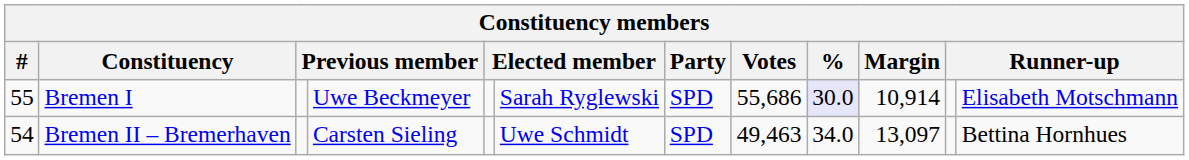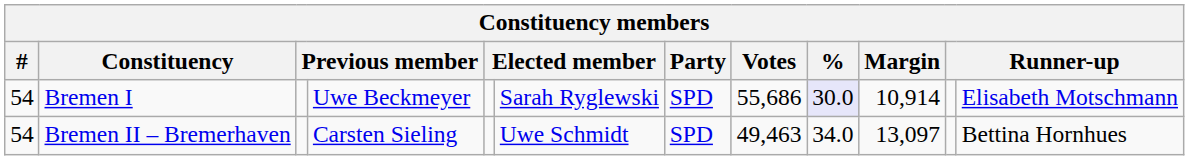 <table class="wikitable sortable" style="text-align:right">
 <tr>
 <th colspan="12">Constituency members</th>
 </tr>
 <tr>
 <th>#</th>
 <th>Constituency</th>
 <th colspan="2">Previous member</th>
 <th colspan="2">Elected member</th>
 <th>Party</th>
 <th>Votes</th>
 <th>%</th>
 <th>Margin</th>
 <th colspan="2">Runner-up</th>
 </tr>
 <tr>
-<td>55</td>
+<td>54</td>
 <td align=left><a href='#'>Bremen I</a></td>
 <td bgcolor=></td>
 <td align=left><a href='#'>Uwe Beckmeyer</a></td>
 <td bgcolor=></td>
 <td align=left><a href='#'>Sarah Ryglewski</a></td>
 <td align=left><a href='#'>SPD</a></td>
 <td>55,686</td>
 <td style="background: lavender;">30.0</td>
 <td>10,914</td>
 <td bgcolor=></td>
 <td align=left><a href='#'>Elisabeth Motschmann</a></td>
 </tr>
 <tr>
 <td>54</td>
 <td align=left><a href='#'>Bremen II – Bremerhaven</a></td>
 <td bgcolor=></td>
 <td align=left><a href='#'>Carsten Sieling</a></td>
 <td bgcolor=></td>
 <td align=left><a href='#'>Uwe Schmidt</a></td>
 <td align=left><a href='#'>SPD</a></td>
 <td>49,463</td>
 <td>34.0</td>
 <td>13,097</td>
 <td bgcolor=></td>
 <td align=left>Bettina Hornhues</td>
 </tr>
 </table>
